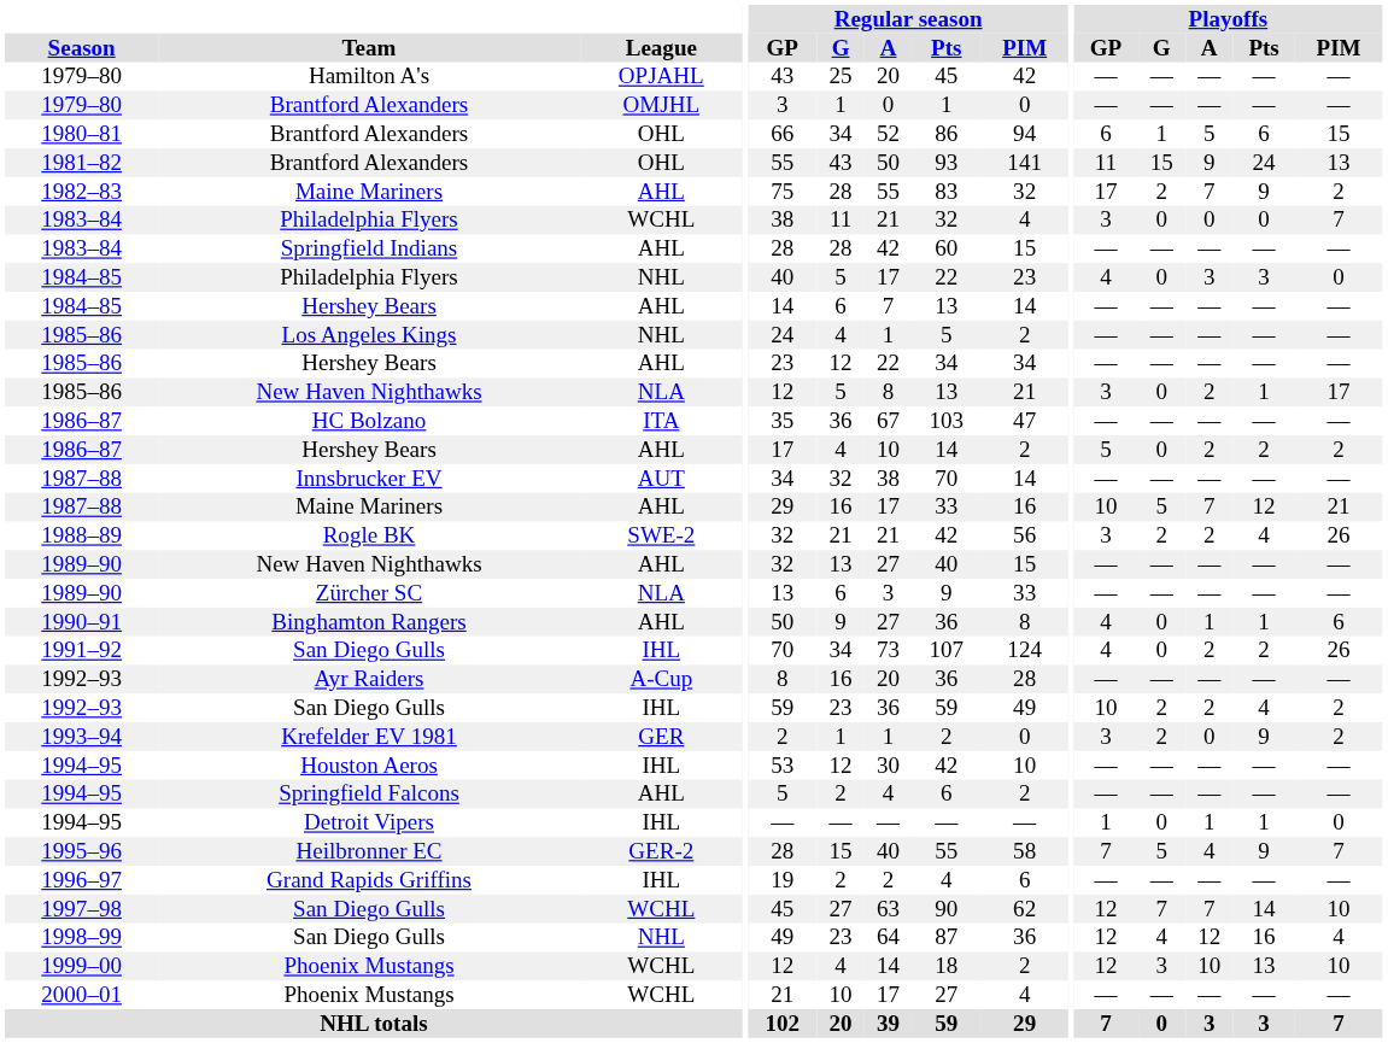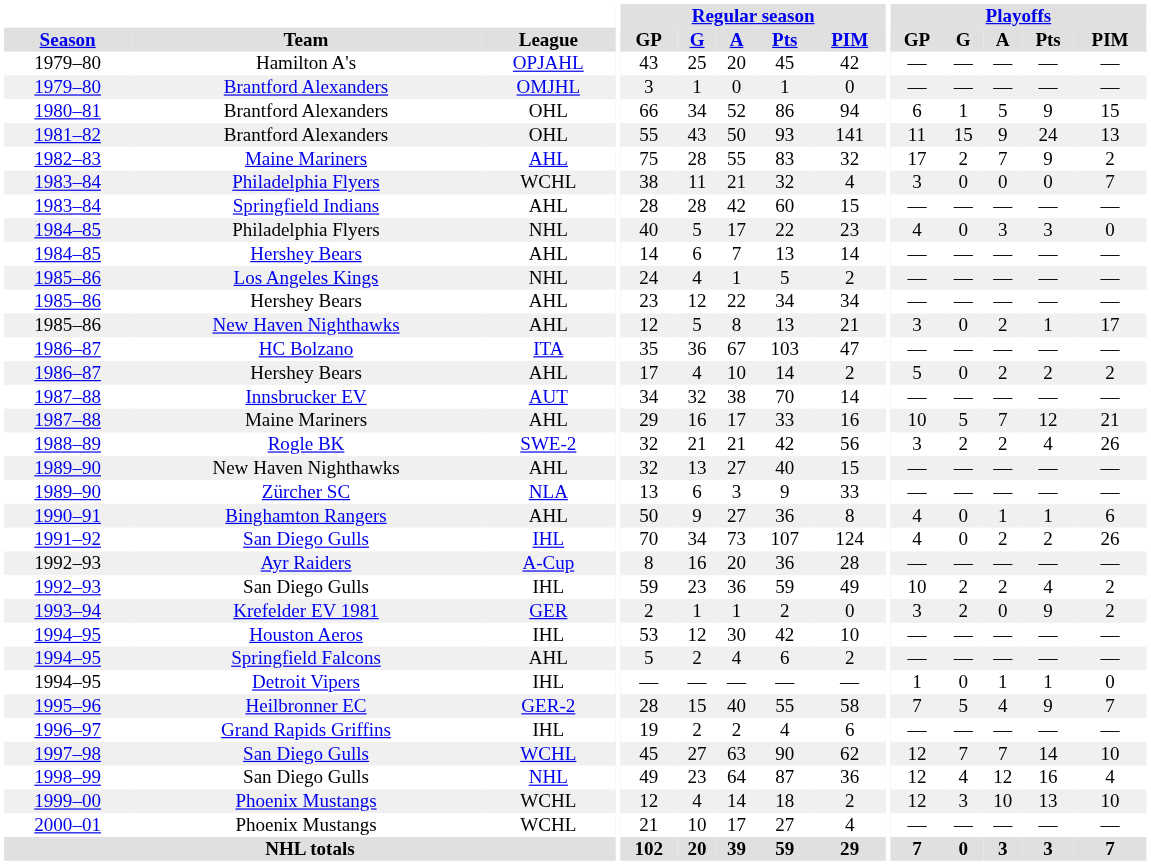 <table border="0" cellpadding="1" cellspacing="0" style="text-align:center; width:60em">
 <tr bgcolor="#e0e0e0">
 <th colspan="3" bgcolor="#ffffff"></th>
 <th rowspan="100" bgcolor="#ffffff"></th>
 <th colspan="5"><a href='#'>Regular season</a></th>
 <th rowspan="100" bgcolor="#ffffff"></th>
 <th colspan="5"><a href='#'>Playoffs</a></th>
 </tr>
 <tr bgcolor="#e0e0e0">
 <th><a href='#'>Season</a></th>
 <th>Team</th>
 <th>League</th>
 <th>GP</th>
 <th><a href='#'>G</a></th>
 <th><a href='#'>A</a></th>
 <th><a href='#'>Pts</a></th>
 <th><a href='#'>PIM</a></th>
 <th>GP</th>
 <th>G</th>
 <th>A</th>
 <th>Pts</th>
 <th>PIM</th>
 </tr>
 <tr>
 <td>1979–80</td>
 <td>Hamilton A's</td>
 <td><a href='#'>OPJAHL</a></td>
 <td>43</td>
 <td>25</td>
 <td>20</td>
 <td>45</td>
 <td>42</td>
 <td>—</td>
 <td>—</td>
 <td>—</td>
 <td>—</td>
 <td>—</td>
 </tr>
 <tr bgcolor="#f0f0f0">
 <td><a href='#'>1979–80</a></td>
 <td><a href='#'>Brantford Alexanders</a></td>
 <td><a href='#'>OMJHL</a></td>
 <td>3</td>
 <td>1</td>
 <td>0</td>
 <td>1</td>
 <td>0</td>
 <td>—</td>
 <td>—</td>
 <td>—</td>
 <td>—</td>
 <td>—</td>
 </tr>
 <tr>
 <td><a href='#'>1980–81</a></td>
 <td>Brantford Alexanders</td>
 <td>OHL</td>
 <td>66</td>
 <td>34</td>
 <td>52</td>
 <td>86</td>
 <td>94</td>
 <td>6</td>
 <td>1</td>
 <td>5</td>
-<td>6</td>
+<td>9</td>
 <td>15</td>
 </tr>
 <tr bgcolor="#f0f0f0">
 <td><a href='#'>1981–82</a></td>
 <td>Brantford Alexanders</td>
 <td>OHL</td>
 <td>55</td>
 <td>43</td>
 <td>50</td>
 <td>93</td>
 <td>141</td>
 <td>11</td>
 <td>15</td>
 <td>9</td>
 <td>24</td>
 <td>13</td>
 </tr>
 <tr>
 <td><a href='#'>1982–83</a></td>
 <td><a href='#'>Maine Mariners</a></td>
 <td><a href='#'>AHL</a></td>
 <td>75</td>
 <td>28</td>
 <td>55</td>
 <td>83</td>
 <td>32</td>
 <td>17</td>
 <td>2</td>
 <td>7</td>
 <td>9</td>
 <td>2</td>
 </tr>
 <tr bgcolor="#f0f0f0">
 <td><a href='#'>1983–84</a></td>
 <td><a href='#'>Philadelphia Flyers</a></td>
 <td>WCHL</td>
 <td>38</td>
 <td>11</td>
 <td>21</td>
 <td>32</td>
 <td>4</td>
 <td>3</td>
 <td>0</td>
 <td>0</td>
 <td>0</td>
 <td>7</td>
 </tr>
 <tr>
 <td><a href='#'>1983–84</a></td>
 <td><a href='#'>Springfield Indians</a></td>
 <td>AHL</td>
 <td>28</td>
 <td>28</td>
 <td>42</td>
 <td>60</td>
 <td>15</td>
 <td>—</td>
 <td>—</td>
 <td>—</td>
 <td>—</td>
 <td>—</td>
 </tr>
 <tr bgcolor="#f0f0f0">
 <td><a href='#'>1984–85</a></td>
 <td>Philadelphia Flyers</td>
 <td>NHL</td>
 <td>40</td>
 <td>5</td>
 <td>17</td>
 <td>22</td>
 <td>23</td>
 <td>4</td>
 <td>0</td>
 <td>3</td>
 <td>3</td>
 <td>0</td>
 </tr>
 <tr>
 <td><a href='#'>1984–85</a></td>
 <td><a href='#'>Hershey Bears</a></td>
 <td>AHL</td>
 <td>14</td>
 <td>6</td>
 <td>7</td>
 <td>13</td>
 <td>14</td>
 <td>—</td>
 <td>—</td>
 <td>—</td>
 <td>—</td>
 <td>—</td>
 </tr>
 <tr bgcolor="#f0f0f0">
 <td><a href='#'>1985–86</a></td>
 <td><a href='#'>Los Angeles Kings</a></td>
 <td>NHL</td>
 <td>24</td>
 <td>4</td>
 <td>1</td>
 <td>5</td>
 <td>2</td>
 <td>—</td>
 <td>—</td>
 <td>—</td>
 <td>—</td>
 <td>—</td>
 </tr>
 <tr>
 <td><a href='#'>1985–86</a></td>
 <td>Hershey Bears</td>
 <td>AHL</td>
 <td>23</td>
 <td>12</td>
 <td>22</td>
 <td>34</td>
 <td>34</td>
 <td>—</td>
 <td>—</td>
 <td>—</td>
 <td>—</td>
 <td>—</td>
 </tr>
 <tr bgcolor="#f0f0f0">
 <td>1985–86</td>
 <td><a href='#'>New Haven Nighthawks</a></td>
-<td><a href='#'>NLA</a></td>
+<td>AHL</td>
 <td>12</td>
 <td>5</td>
 <td>8</td>
 <td>13</td>
 <td>21</td>
 <td>3</td>
 <td>0</td>
 <td>2</td>
 <td>1</td>
 <td>17</td>
 </tr>
 <tr>
 <td><a href='#'>1986–87</a></td>
 <td><a href='#'>HC Bolzano</a></td>
 <td><a href='#'>ITA</a></td>
 <td>35</td>
 <td>36</td>
 <td>67</td>
 <td>103</td>
 <td>47</td>
 <td>—</td>
 <td>—</td>
 <td>—</td>
 <td>—</td>
 <td>—</td>
 </tr>
 <tr bgcolor="#f0f0f0">
 <td><a href='#'>1986–87</a></td>
 <td>Hershey Bears</td>
 <td>AHL</td>
 <td>17</td>
 <td>4</td>
 <td>10</td>
 <td>14</td>
 <td>2</td>
 <td>5</td>
 <td>0</td>
 <td>2</td>
 <td>2</td>
 <td>2</td>
 </tr>
 <tr>
 <td><a href='#'>1987–88</a></td>
 <td><a href='#'>Innsbrucker EV</a></td>
 <td><a href='#'>AUT</a></td>
 <td>34</td>
 <td>32</td>
 <td>38</td>
 <td>70</td>
 <td>14</td>
 <td>—</td>
 <td>—</td>
 <td>—</td>
 <td>—</td>
 <td>—</td>
 </tr>
 <tr bgcolor="#f0f0f0">
 <td><a href='#'>1987–88</a></td>
 <td>Maine Mariners</td>
 <td>AHL</td>
 <td>29</td>
 <td>16</td>
 <td>17</td>
 <td>33</td>
 <td>16</td>
 <td>10</td>
 <td>5</td>
 <td>7</td>
 <td>12</td>
 <td>21</td>
 </tr>
 <tr>
 <td><a href='#'>1988–89</a></td>
 <td><a href='#'>Rogle BK</a></td>
 <td><a href='#'>SWE-2</a></td>
 <td>32</td>
 <td>21</td>
 <td>21</td>
 <td>42</td>
 <td>56</td>
 <td>3</td>
 <td>2</td>
 <td>2</td>
 <td>4</td>
 <td>26</td>
 </tr>
 <tr bgcolor="#f0f0f0">
 <td><a href='#'>1989–90</a></td>
 <td>New Haven Nighthawks</td>
 <td>AHL</td>
 <td>32</td>
 <td>13</td>
 <td>27</td>
 <td>40</td>
 <td>15</td>
 <td>—</td>
 <td>—</td>
 <td>—</td>
 <td>—</td>
 <td>—</td>
 </tr>
 <tr>
 <td><a href='#'>1989–90</a></td>
 <td><a href='#'>Zürcher SC</a></td>
 <td><a href='#'>NLA</a></td>
 <td>13</td>
 <td>6</td>
 <td>3</td>
 <td>9</td>
 <td>33</td>
 <td>—</td>
 <td>—</td>
 <td>—</td>
 <td>—</td>
 <td>—</td>
 </tr>
 <tr bgcolor="#f0f0f0">
 <td><a href='#'>1990–91</a></td>
 <td><a href='#'>Binghamton Rangers</a></td>
 <td>AHL</td>
 <td>50</td>
 <td>9</td>
 <td>27</td>
 <td>36</td>
 <td>8</td>
 <td>4</td>
 <td>0</td>
 <td>1</td>
 <td>1</td>
 <td>6</td>
 </tr>
 <tr>
 <td><a href='#'>1991–92</a></td>
 <td><a href='#'>San Diego Gulls</a></td>
 <td><a href='#'>IHL</a></td>
 <td>70</td>
 <td>34</td>
 <td>73</td>
 <td>107</td>
 <td>124</td>
 <td>4</td>
 <td>0</td>
 <td>2</td>
 <td>2</td>
 <td>26</td>
 </tr>
 <tr bgcolor="#f0f0f0">
 <td>1992–93</td>
 <td><a href='#'>Ayr Raiders</a></td>
 <td><a href='#'>A-Cup</a></td>
 <td>8</td>
 <td>16</td>
 <td>20</td>
 <td>36</td>
 <td>28</td>
 <td>—</td>
 <td>—</td>
 <td>—</td>
 <td>—</td>
 <td>—</td>
 </tr>
 <tr>
 <td><a href='#'>1992–93</a></td>
 <td>San Diego Gulls</td>
 <td>IHL</td>
 <td>59</td>
 <td>23</td>
 <td>36</td>
 <td>59</td>
 <td>49</td>
 <td>10</td>
 <td>2</td>
 <td>2</td>
 <td>4</td>
 <td>2</td>
 </tr>
 <tr bgcolor="#f0f0f0">
 <td><a href='#'>1993–94</a></td>
 <td><a href='#'>Krefelder EV 1981</a></td>
 <td><a href='#'>GER</a></td>
 <td>2</td>
 <td>1</td>
 <td>1</td>
 <td>2</td>
 <td>0</td>
 <td>3</td>
 <td>2</td>
 <td>0</td>
 <td>9</td>
 <td>2</td>
 </tr>
 <tr>
 <td><a href='#'>1994–95</a></td>
 <td><a href='#'>Houston Aeros</a></td>
 <td>IHL</td>
 <td>53</td>
 <td>12</td>
 <td>30</td>
 <td>42</td>
 <td>10</td>
 <td>—</td>
 <td>—</td>
 <td>—</td>
 <td>—</td>
 <td>—</td>
 </tr>
 <tr bgcolor="#f0f0f0">
 <td><a href='#'>1994–95</a></td>
 <td><a href='#'>Springfield Falcons</a></td>
 <td>AHL</td>
 <td>5</td>
 <td>2</td>
 <td>4</td>
 <td>6</td>
 <td>2</td>
 <td>—</td>
 <td>—</td>
 <td>—</td>
 <td>—</td>
 <td>—</td>
 </tr>
 <tr>
 <td>1994–95</td>
 <td><a href='#'>Detroit Vipers</a></td>
 <td>IHL</td>
 <td>—</td>
 <td>—</td>
 <td>—</td>
 <td>—</td>
 <td>—</td>
 <td>1</td>
 <td>0</td>
 <td>1</td>
 <td>1</td>
 <td>0</td>
 </tr>
 <tr bgcolor="#f0f0f0">
 <td><a href='#'>1995–96</a></td>
 <td><a href='#'>Heilbronner EC</a></td>
 <td><a href='#'>GER-2</a></td>
 <td>28</td>
 <td>15</td>
 <td>40</td>
 <td>55</td>
 <td>58</td>
 <td>7</td>
 <td>5</td>
 <td>4</td>
 <td>9</td>
 <td>7</td>
 </tr>
 <tr>
 <td><a href='#'>1996–97</a></td>
 <td><a href='#'>Grand Rapids Griffins</a></td>
 <td>IHL</td>
 <td>19</td>
 <td>2</td>
 <td>2</td>
 <td>4</td>
 <td>6</td>
 <td>—</td>
 <td>—</td>
 <td>—</td>
 <td>—</td>
 <td>—</td>
 </tr>
 <tr bgcolor="#f0f0f0">
 <td><a href='#'>1997–98</a></td>
 <td><a href='#'>San Diego Gulls</a></td>
 <td><a href='#'>WCHL</a></td>
 <td>45</td>
 <td>27</td>
 <td>63</td>
 <td>90</td>
 <td>62</td>
 <td>12</td>
 <td>7</td>
 <td>7</td>
 <td>14</td>
 <td>10</td>
 </tr>
 <tr>
 <td><a href='#'>1998–99</a></td>
 <td>San Diego Gulls</td>
 <td><a href='#'>NHL</a></td>
 <td>49</td>
 <td>23</td>
 <td>64</td>
 <td>87</td>
 <td>36</td>
 <td>12</td>
 <td>4</td>
 <td>12</td>
 <td>16</td>
 <td>4</td>
 </tr>
 <tr bgcolor="#f0f0f0">
 <td><a href='#'>1999–00</a></td>
 <td><a href='#'>Phoenix Mustangs</a></td>
 <td>WCHL</td>
 <td>12</td>
 <td>4</td>
 <td>14</td>
 <td>18</td>
 <td>2</td>
 <td>12</td>
 <td>3</td>
 <td>10</td>
 <td>13</td>
 <td>10</td>
 </tr>
 <tr>
 <td><a href='#'>2000–01</a></td>
 <td>Phoenix Mustangs</td>
 <td>WCHL</td>
 <td>21</td>
 <td>10</td>
 <td>17</td>
 <td>27</td>
 <td>4</td>
 <td>—</td>
 <td>—</td>
 <td>—</td>
 <td>—</td>
 <td>—</td>
 </tr>
 <tr bgcolor="#e0e0e0">
 <th colspan="3">NHL totals</th>
 <th>102</th>
 <th>20</th>
 <th>39</th>
 <th>59</th>
 <th>29</th>
 <th>7</th>
 <th>0</th>
 <th>3</th>
 <th>3</th>
 <th>7</th>
 </tr>
 </table>
